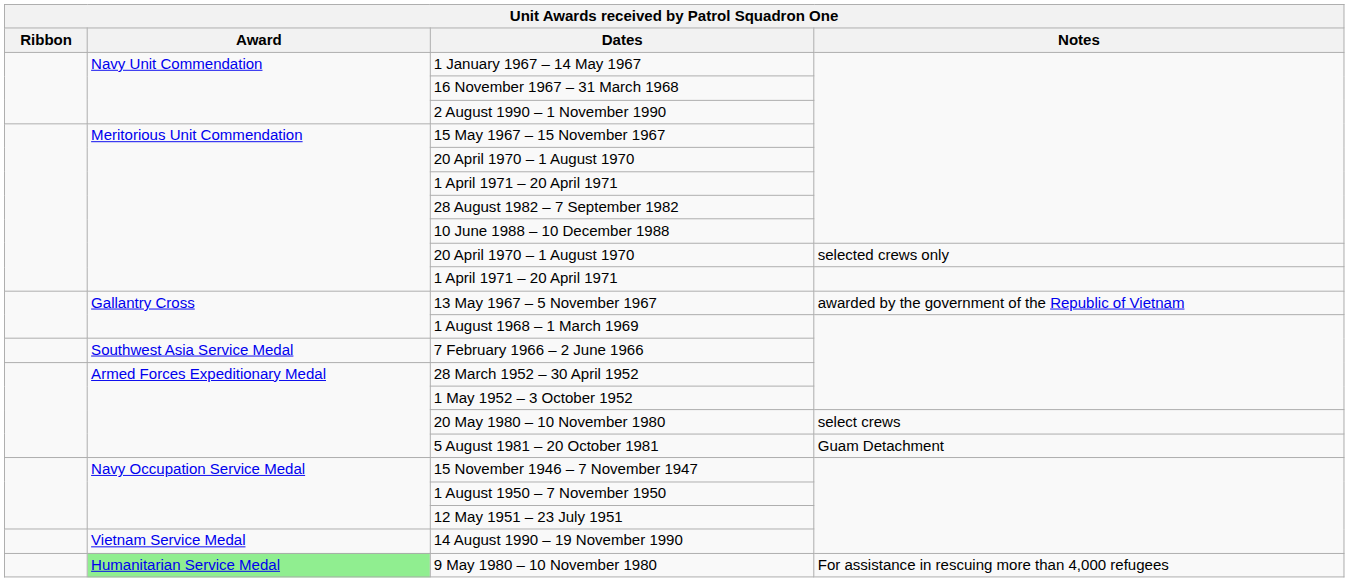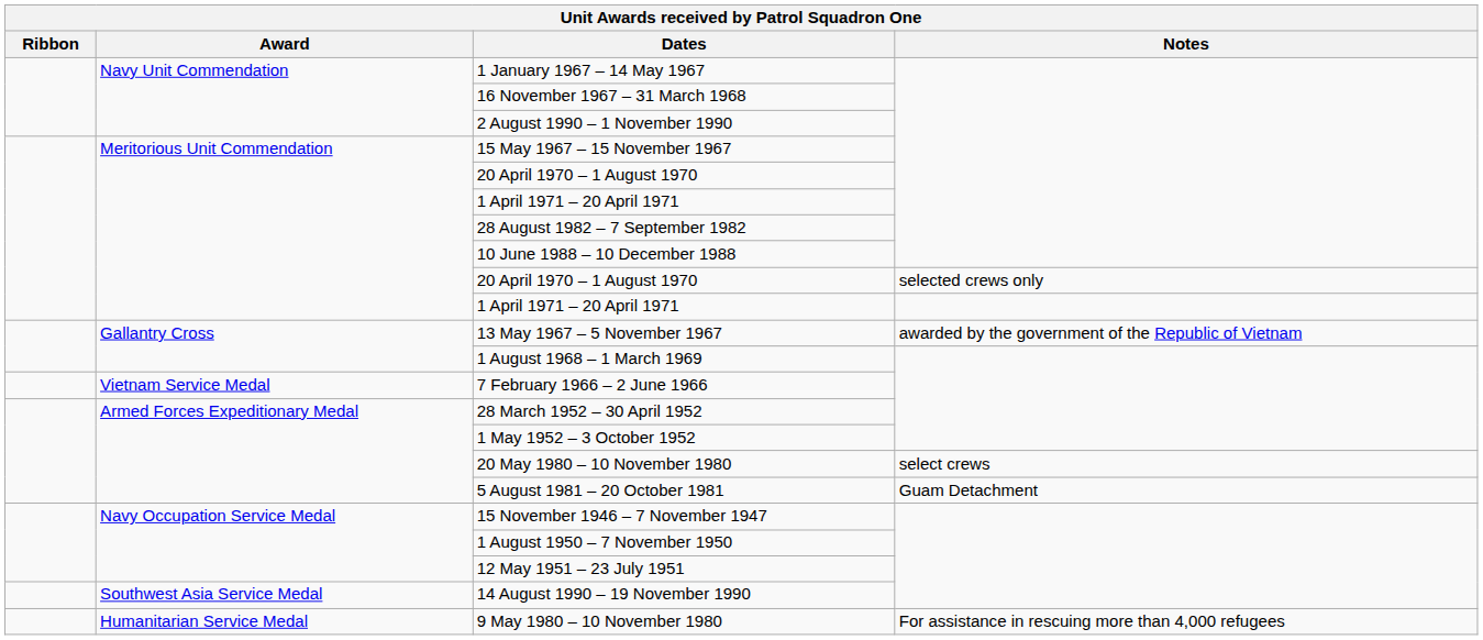 <table class="wikitable" width=90% style="text-align: left">
 <tr>
 <th colspan=4>Unit Awards received by Patrol Squadron One</th>
 </tr>
 <tr>
 <th>Ribbon</th>
 <th>Award</th>
 <th>Dates</th>
 <th>Notes</th>
 </tr>
 <tr>
 <td align=center valign=top rowspan=3></td>
 <td valign=top rowspan=3><a href='#'>Navy Unit Commendation</a></td>
 <td>1 January 1967 – 14 May 1967</td>
 </tr>
 <tr>
 <td>16 November 1967 – 31 March 1968</td>
 </tr>
 <tr>
 <td>2 August 1990 – 1 November 1990</td>
 </tr>
 <tr>
 <td align=center valign=top rowspan=7></td>
 <td valign=top rowspan=7><a href='#'>Meritorious Unit Commendation</a></td>
 <td>15 May 1967 – 15 November 1967</td>
 </tr>
 <tr>
 <td>20 April 1970 – 1 August 1970</td>
 </tr>
 <tr>
 <td>1 April 1971 – 20 April 1971</td>
 </tr>
 <tr>
 <td>28 August 1982 – 7 September 1982</td>
 </tr>
 <tr>
 <td>10 June 1988 – 10 December 1988</td>
 </tr>
 <tr>
 <td>20 April 1970 – 1 August 1970</td>
 <td>selected crews only</td>
 </tr>
 <tr>
 <td>1 April 1971 – 20 April 1971</td>
 </tr>
 <tr>
 <td align=center valign=top rowspan=2></td>
 <td valign=top rowspan=2><a href='#'>Gallantry Cross</a></td>
 <td>13 May 1967 – 5 November 1967</td>
 <td>awarded by the government of the <a href='#'>Republic of Vietnam</a></td>
 </tr>
 <tr>
 <td>1 August 1968 – 1 March 1969</td>
 </tr>
 <tr>
 <td align=center></td>
-<td><a href='#'>Southwest Asia Service Medal</a></td>
+<td><a href='#'>Vietnam Service Medal</a></td>
 <td>7 February 1966 – 2 June 1966</td>
 </tr>
 <tr>
 <td align=center valign=top rowspan=4></td>
 <td valign=top rowspan=4><a href='#'>Armed Forces Expeditionary Medal</a></td>
 <td>28 March 1952 – 30 April 1952</td>
 </tr>
 <tr>
 <td>1 May 1952 – 3 October 1952</td>
 </tr>
 <tr>
 <td>20 May 1980 – 10 November 1980</td>
 <td>select crews</td>
 </tr>
 <tr>
 <td>5 August 1981 – 20 October 1981</td>
 <td>Guam Detachment</td>
 </tr>
 <tr>
 <td align=center valign=top rowspan=3></td>
 <td valign=top rowspan=3><a href='#'>Navy Occupation Service Medal</a></td>
 <td>15 November 1946 – 7 November 1947</td>
 </tr>
 <tr>
 <td>1 August 1950 – 7 November 1950</td>
 </tr>
 <tr>
 <td>12 May 1951 – 23 July 1951</td>
 </tr>
 <tr>
 <td align=center></td>
-<td><a href='#'>Vietnam Service Medal</a></td>
+<td><a href='#'>Southwest Asia Service Medal</a></td>
 <td>14 August 1990 – 19 November 1990</td>
 </tr>
 <tr>
 <td align=center></td>
-<td style="background: lightgreen;"><a href='#'>Humanitarian Service Medal</a></td>
+<td><a href='#'>Humanitarian Service Medal</a></td>
 <td>9 May 1980 – 10 November 1980</td>
 <td>For assistance in rescuing more than 4,000 refugees</td>
 </tr>
 </table>
